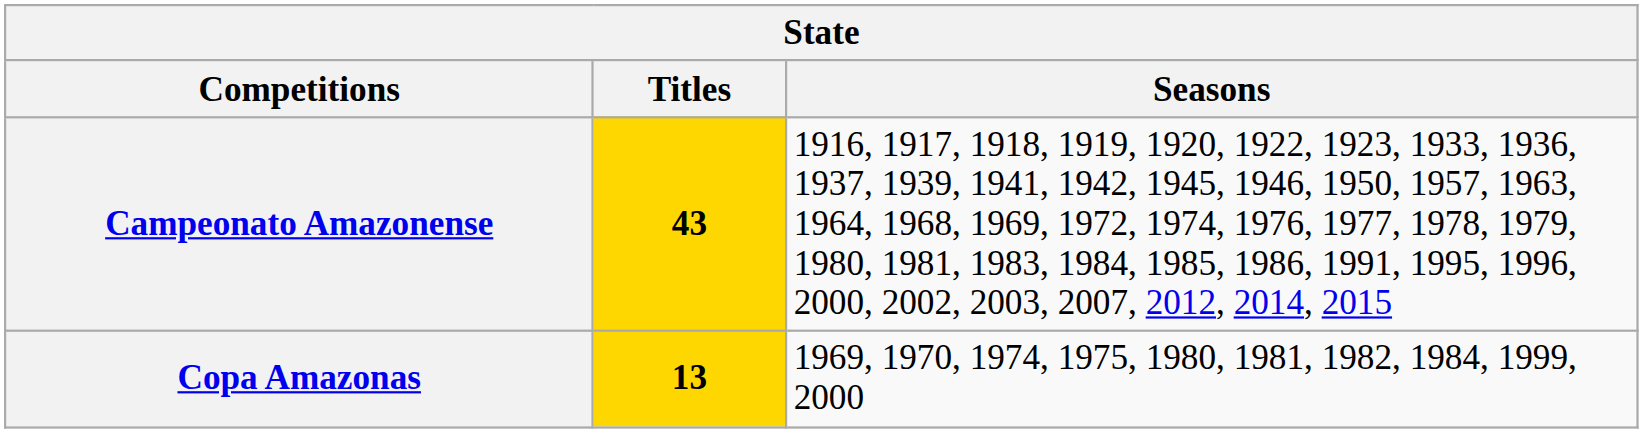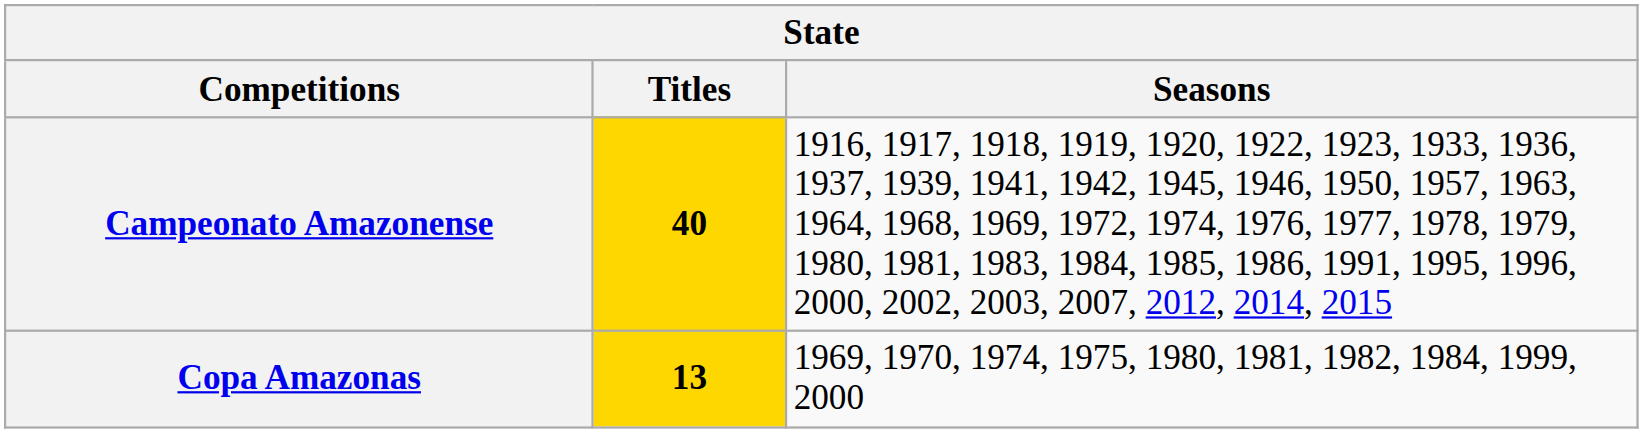 <table class="wikitable">
 <tr>
 <th colspan="3">State</th>
 </tr>
 <tr>
 <th style="width:260px">Competitions</th>
 <th style="width:80px">Titles</th>
 <th style="width:380px">Seasons</th>
 </tr>
 <tr>
 <th style="text-align:center"><a href='#'>Campeonato Amazonense</a></th>
-<td bgcolor="gold" style="text-align:center"><strong>43</strong></td>
+<td bgcolor="gold" style="text-align:center"><strong>40</strong></td>
 <td align="left">1916, 1917, 1918, 1919, 1920, 1922, 1923, 1933, 1936, 1937, 1939, 1941, 1942, 1945, 1946, 1950, 1957, 1963, 1964, 1968, 1969, 1972, 1974, 1976, 1977, 1978, 1979, 1980, 1981, 1983, 1984, 1985, 1986, 1991, 1995, 1996, 2000, 2002, 2003, 2007, <a href='#'>2012</a>, <a href='#'>2014</a>, <a href='#'>2015</a></td>
 </tr>
 <tr>
 <th style="text-align:center"><a href='#'>Copa Amazonas</a></th>
 <td bgcolor="gold" style="text-align:center"><strong>13</strong></td>
 <td align="left">1969, 1970, 1974, 1975, 1980, 1981, 1982, 1984, 1999, 2000</td>
 </tr>
 </table>
